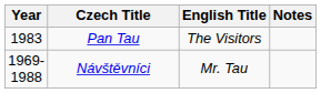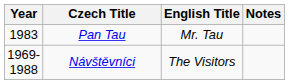 <table class="wikitable sortable" style="text-align:center">
 <tr>
 <th width="33">Year</th>
 <th width=140>Czech Title</th>
 <th>English Title</th>
 <th>Notes</th>
 </tr>
 <tr>
 <td>1983</td>
 <td><em><a href='#'>Pan Tau</a></em></td>
-<td><em>The Visitors</em></td>
+<td><em>Mr. Tau</em></td>
 <td></td>
 </tr>
 <tr>
 <td>1969-1988</td>
 <td><em><a href='#'>Návštěvníci</a></em></td>
-<td><em>Mr. Tau</em></td>
+<td><em>The Visitors</em></td>
 <td></td>
 </tr>
 </table>
